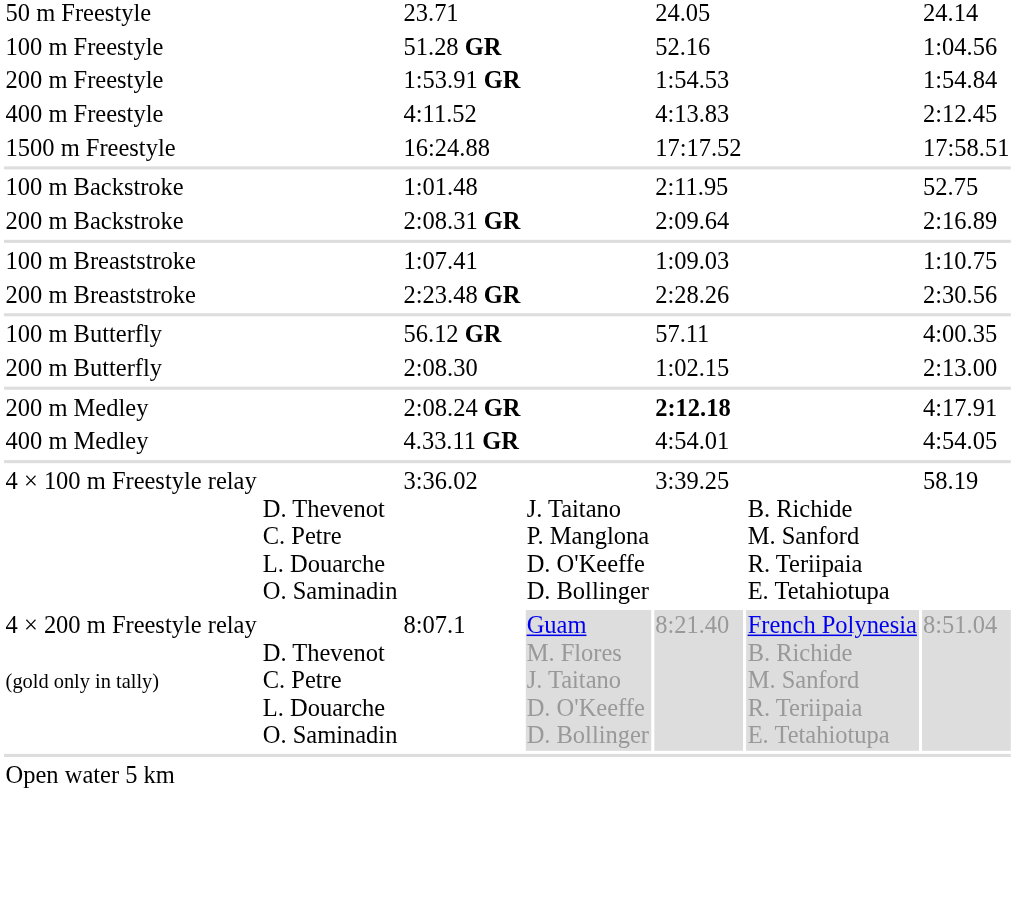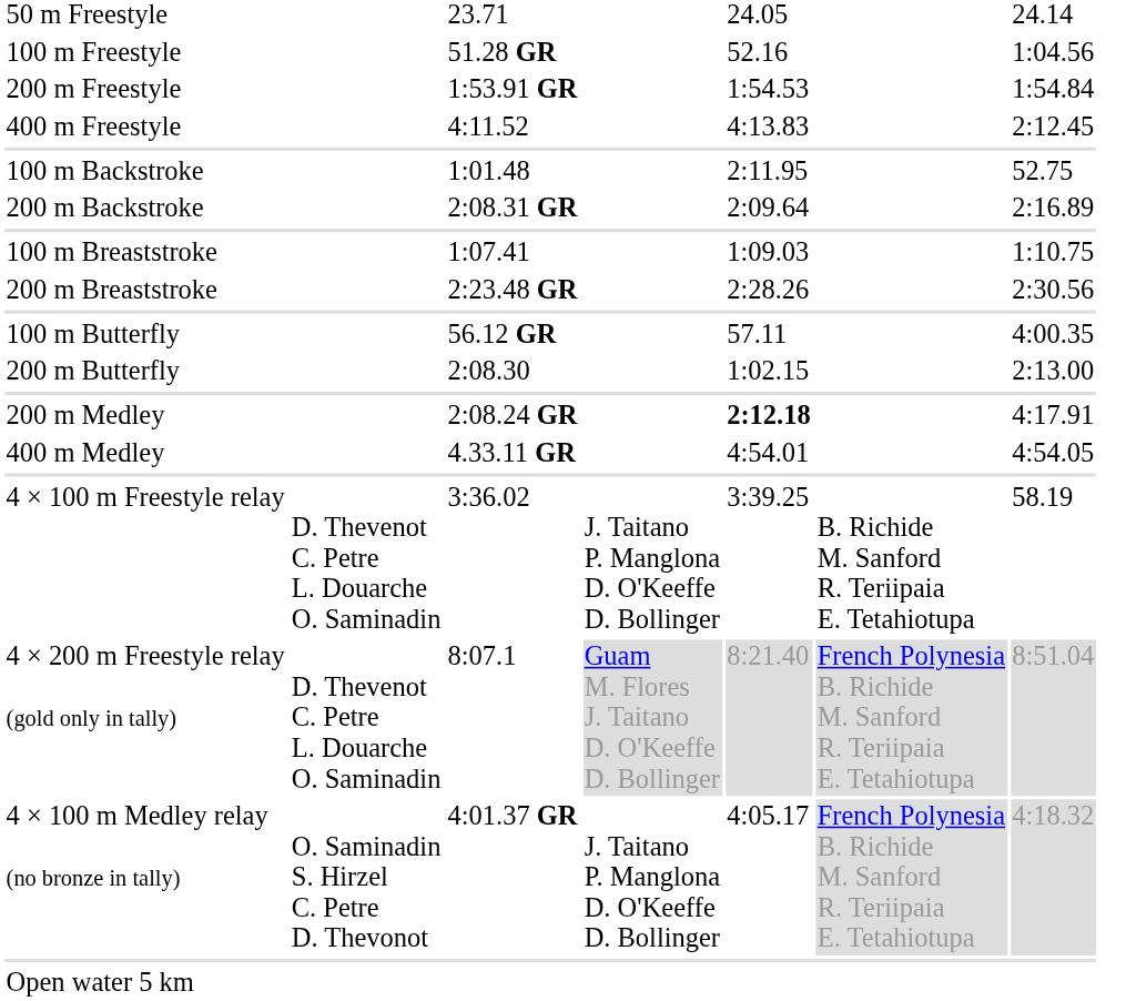 <table>
 <tr>
 <td>50 m Freestyle</td>
 <td></td>
 <td>23.71</td>
 <td></td>
 <td>24.05</td>
 <td></td>
 <td>24.14</td>
 </tr>
 <tr>
 <td>100 m Freestyle</td>
 <td></td>
 <td>51.28 <strong>GR</strong></td>
 <td></td>
 <td>52.16</td>
 <td></td>
 <td>1:04.56</td>
 </tr>
 <tr>
 <td>200 m Freestyle</td>
 <td></td>
 <td>1:53.91 <strong>GR</strong></td>
 <td></td>
 <td>1:54.53</td>
 <td></td>
 <td>1:54.84</td>
 </tr>
 <tr>
 <td>400 m Freestyle</td>
 <td></td>
 <td>4:11.52</td>
 <td></td>
 <td>4:13.83</td>
 <td></td>
 <td>2:12.45</td>
-</tr>
-<tr>
-<td>1500 m Freestyle</td>
-<td></td>
-<td>16:24.88</td>
-<td></td>
-<td>17:17.52</td>
-<td></td>
-<td>17:58.51</td>
 </tr>
 <tr bgcolor=#ddd>
 <td colspan=7></td>
 </tr>
 <tr>
 <td>100 m Backstroke</td>
 <td></td>
 <td>1:01.48</td>
 <td></td>
 <td>2:11.95</td>
 <td></td>
 <td>52.75</td>
 </tr>
 <tr>
 <td>200 m Backstroke</td>
 <td></td>
 <td>2:08.31 <strong>GR</strong></td>
 <td></td>
 <td>2:09.64</td>
 <td></td>
 <td>2:16.89</td>
 </tr>
 <tr bgcolor=#ddd>
 <td colspan=7></td>
 </tr>
 <tr>
 <td>100 m Breaststroke</td>
 <td></td>
 <td>1:07.41</td>
 <td></td>
 <td>1:09.03</td>
 <td></td>
 <td>1:10.75</td>
 </tr>
 <tr>
 <td>200 m Breaststroke</td>
 <td></td>
 <td>2:23.48 <strong>GR</strong></td>
 <td></td>
 <td>2:28.26</td>
 <td></td>
 <td>2:30.56</td>
 </tr>
 <tr bgcolor=#ddd>
 <td colspan=7></td>
 </tr>
 <tr>
 <td>100 m Butterfly</td>
 <td></td>
 <td>56.12 <strong>GR</strong></td>
 <td></td>
 <td>57.11</td>
 <td></td>
 <td>4:00.35</td>
 </tr>
 <tr>
 <td>200 m Butterfly</td>
 <td></td>
 <td>2:08.30</td>
 <td></td>
 <td>1:02.15</td>
 <td></td>
 <td>2:13.00</td>
 </tr>
 <tr bgcolor=#ddd>
 <td colspan=7></td>
 </tr>
 <tr>
 <td>200 m Medley</td>
 <td></td>
 <td>2:08.24 <strong>GR</strong></td>
 <td></td>
 <td><strong>2:12.18</strong></td>
 <td></td>
 <td>4:17.91</td>
 </tr>
 <tr>
 <td>400 m Medley</td>
 <td></td>
 <td>4.33.11 <strong>GR</strong></td>
 <td></td>
 <td>4:54.01</td>
 <td></td>
 <td>4:54.05</td>
 </tr>
 <tr bgcolor=#ddd>
 <td colspan=7></td>
 </tr>
 <tr valign=top>
 <td>4 × 100 m Freestyle relay</td>
 <td> <br>D. Thevenot<br>C. Petre<br>L. Douarche<br>O. Saminadin</td>
 <td>3:36.02</td>
 <td> <br>J. Taitano<br>P. Manglona<br>D. O'Keeffe<br>D. Bollinger</td>
 <td>3:39.25</td>
 <td> <br>B. Richide<br>M. Sanford<br>R. Teriipaia<br>E. Tetahiotupa</td>
 <td>58.19</td>
 </tr>
 <tr valign=top>
 <td>4 × 200 m Freestyle relay<br><br><small>(gold only in tally)</small></td>
 <td> <br>D. Thevenot<br>C. Petre<br>L. Douarche<br>O. Saminadin</td>
 <td>8:07.1</td>
 <td style="color:#999; background-color:#ddd;"> <a href='#'><span>Guam</span></a> <br>M. Flores<br>J. Taitano<br>D. O'Keeffe<br>D. Bollinger</td>
 <td style="color:#999; background-color:#ddd;">8:21.40</td>
 <td style="color:#999; background-color:#ddd;"> <a href='#'><span>French Polynesia</span></a> <br>B. Richide<br>M. Sanford<br>R. Teriipaia<br>E. Tetahiotupa</td>
 <td style="color:#999; background-color:#ddd;">8:51.04</td>
 </tr>
+<tr valign=top>
+<td>4 × 100 m Medley relay<br><br><small>(no bronze in tally)</small></td>
+<td> <br>O. Saminadin<br>S. Hirzel<br>C. Petre<br>D. Thevonot</td>
+<td>4:01.37 <strong>GR</strong></td>
+<td> <br>J. Taitano<br>P. Manglona<br>D. O'Keeffe<br>D. Bollinger</td>
+<td>4:05.17</td>
+<td style="color:#999; background-color:#ddd;"> <a href='#'><span>French Polynesia</span></a> <br>B. Richide<br>M. Sanford<br>R. Teriipaia<br>E. Tetahiotupa</td>
+<td style="color:#999; background-color:#ddd;">4:18.32</td>
+</tr>
 <tr bgcolor=#ddd>
 <td colspan=7></td>
 </tr>
 <tr>
 <td>Open water 5 km</td>
 <td></td>
 <td></td>
 <td></td>
 <td></td>
 <td></td>
 <td></td>
 </tr>
 </table>
